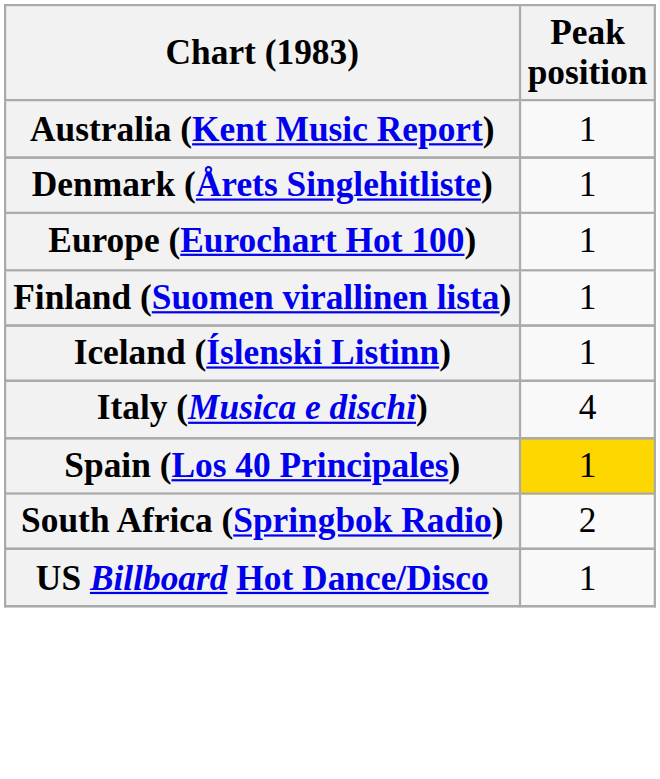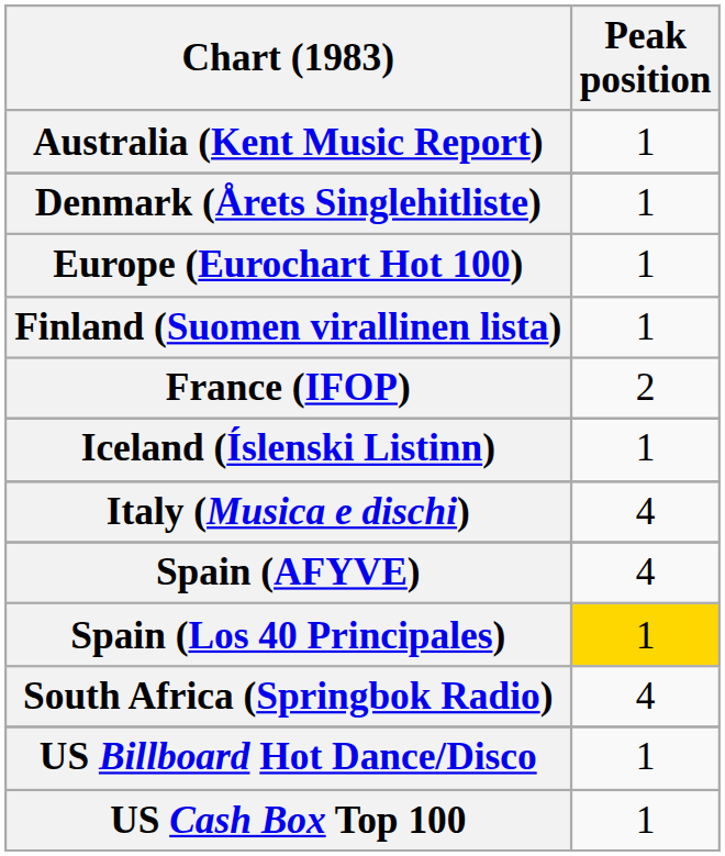 <table class="wikitable sortable plainrowheaders">
 <tr>
 <th scope="col">Chart (1983)</th>
 <th scope="col">Peak<br>position</th>
 </tr>
 <tr>
 <th scope="row">Australia (<a href='#'>Kent Music Report</a>)</th>
 <td align="center">1</td>
 </tr>
 <tr>
 </tr>
 <tr>
 </tr>
 <tr>
 </tr>
 <tr>
 <th scope="row">Denmark (<a href='#'>Årets Singlehitliste</a>)</th>
 <td align="center">1</td>
 </tr>
 <tr>
 <th scope="row">Europe (<a href='#'>Eurochart Hot 100</a>)</th>
 <td align="center">1</td>
 </tr>
 <tr>
 <th scope="row">Finland (<a href='#'>Suomen virallinen lista</a>)</th>
 <td style="text-align:center;">1</td>
 </tr>
 <tr>
+<th scope="row">France (<a href='#'>IFOP</a>)</th>
+<td align="center">2</td>
+</tr>
+<tr>
 </tr>
 <tr>
 <th scope="row">Iceland (<a href='#'>Íslenski Listinn</a>)</th>
 <td align="center">1</td>
 </tr>
 <tr>
 </tr>
 <tr>
 <th scope="row">Italy (<em><a href='#'>Musica e dischi</a></em>)</th>
 <td align="center">4</td>
 </tr>
 <tr>
 </tr>
 <tr>
 </tr>
 <tr>
 </tr>
 <tr>
 </tr>
 <tr>
+<th scope="row">Spain (<a href='#'>AFYVE</a>)</th>
+<td align="center">4</td>
+</tr>
+<tr>
 <th scope="row">Spain (<a href='#'>Los 40 Principales</a>)</th>
 <td align="center" style="background: gold;">1</td>
 </tr>
 <tr>
 <th scope="row">South Africa (<a href='#'>Springbok Radio</a>)</th>
-<td align="center">2</td>
+<td align="center">4</td>
 </tr>
 <tr>
 </tr>
 <tr>
 </tr>
 <tr>
 </tr>
 <tr>
 </tr>
 <tr>
 <th scope="row">US <em><a href='#'>Billboard</a></em> <a href='#'>Hot Dance/Disco</a></th>
 <td align="center">1</td>
 </tr>
 <tr>
+<th scope="row">US <a href='#'><em>Cash Box</em></a> Top 100</th>
+<td align="center">1</td>
+</tr>
+<tr>
 </tr>
 </table>
